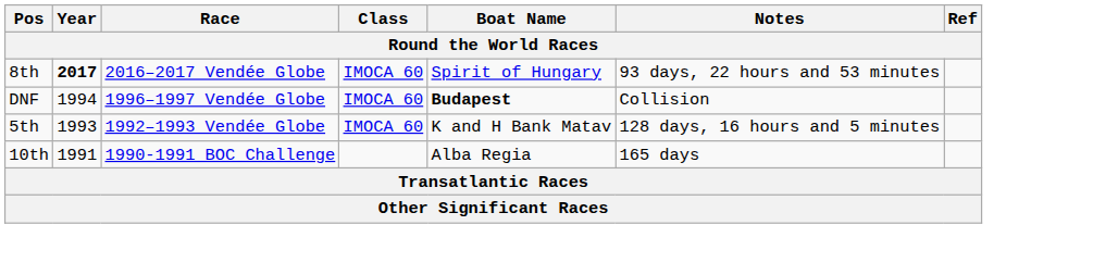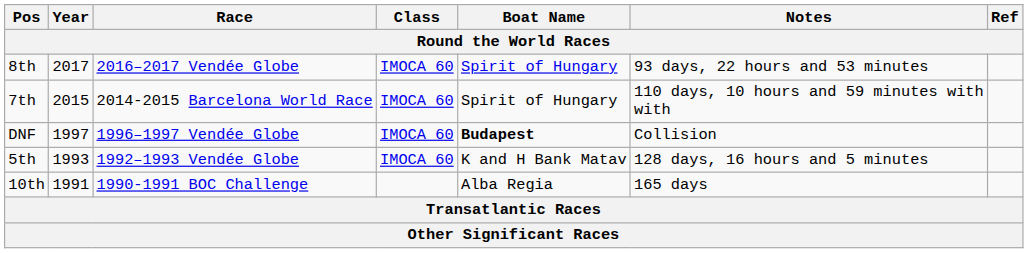 <table class="wikitable sortable">
 <tr>
 <th>Pos</th>
 <th>Year</th>
 <th>Race</th>
 <th>Class</th>
 <th>Boat Name</th>
 <th>Notes</th>
 <th>Ref</th>
 </tr>
 <tr>
 <th colspan = 7><strong>Round the World Races</strong></th>
 </tr>
 <tr>
 <td>8th</td>
-<td><strong>2017</strong></td>
+<td>2017</td>
 <td><a href='#'>2016–2017 Vendée Globe</a></td>
 <td><a href='#'>IMOCA 60</a></td>
 <td><a href='#'>Spirit of Hungary</a></td>
 <td>93 days, 22 hours and 53 minutes</td>
 <td></td>
 </tr>
 <tr>
+<td>7th</td>
+<td>2015</td>
+<td>2014-2015 <a href='#'>Barcelona World Race</a></td>
+<td><a href='#'>IMOCA 60</a></td>
+<td>Spirit of Hungary</td>
+<td>110 days, 10 hours and 59 minutes with <br> with </td>
+<td></td>
+</tr>
+<tr>
 <td>DNF</td>
-<td>1994</td>
+<td>1997</td>
 <td><a href='#'>1996–1997 Vendée Globe</a></td>
 <td><a href='#'>IMOCA 60</a></td>
 <td><strong>Budapest</strong></td>
 <td>Collision</td>
 <td></td>
 </tr>
 <tr>
 <td>5th</td>
 <td>1993</td>
 <td><a href='#'>1992–1993 Vendée Globe</a></td>
 <td><a href='#'>IMOCA 60</a></td>
 <td>K and H Bank Matav</td>
 <td>128 days, 16 hours and 5 minutes</td>
 <td></td>
 </tr>
 <tr>
 <td>10th</td>
 <td>1991</td>
 <td><a href='#'>1990-1991 BOC Challenge</a></td>
 <td></td>
 <td>Alba Regia</td>
 <td>165 days</td>
 <td></td>
 </tr>
 <tr>
 <th colspan = 7>Transatlantic Races</th>
 </tr>
 <tr>
 <th colspan = 7><strong>Other Significant Races</strong></th>
 </tr>
 </table>
